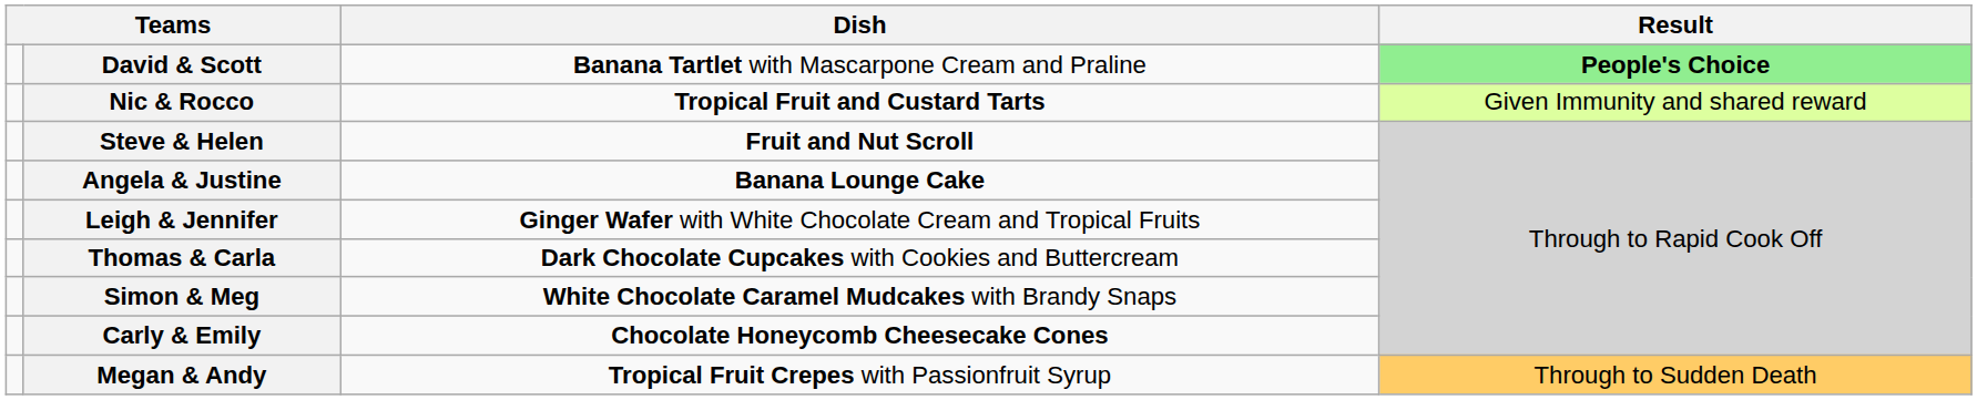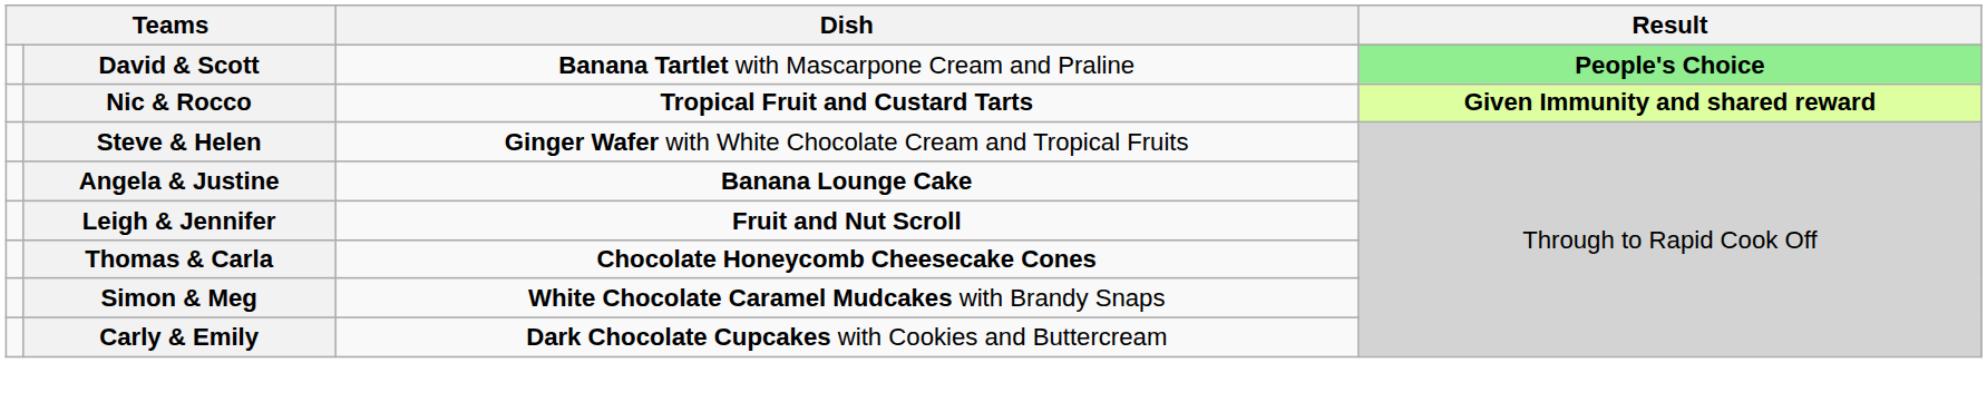 <table class="wikitable plainrowheaders" style="text-align:center; font-size:90%; width:80em; margin:auto;">
 <tr>
 <th colspan=2>Teams</th>
 <th>Dish</th>
 <th>Result</th>
 </tr>
 <tr>
 <td></td>
 <th>David & Scott</th>
 <td><strong>Banana Tartlet</strong> with Mascarpone Cream and Praline</td>
 <td bgcolor=lightgreen><strong>People's Choice</strong></td>
 </tr>
 <tr>
 <td></td>
 <th>Nic & Rocco</th>
 <td><strong>Tropical Fruit and Custard Tarts</strong></td>
-<td bgcolor=#DDFF9F>Given Immunity and shared reward</td>
+<td bgcolor=#DDFF9F><strong>Given Immunity and shared reward</strong></td>
 </tr>
 <tr>
 <td></td>
 <th>Steve & Helen</th>
-<td><strong>Fruit and Nut Scroll</strong></td>
+<td><strong>Ginger Wafer</strong> with White Chocolate Cream and Tropical Fruits</td>
 <td bgcolor=lightgray rowspan=6>Through to Rapid Cook Off</td>
 </tr>
 <tr>
 <td></td>
 <th>Angela & Justine</th>
 <td><strong>Banana Lounge Cake</strong></td>
 </tr>
 <tr>
 <td></td>
 <th>Leigh & Jennifer</th>
-<td><strong>Ginger Wafer</strong> with White Chocolate Cream and Tropical Fruits</td>
+<td><strong>Fruit and Nut Scroll</strong></td>
 </tr>
 <tr>
 <td></td>
 <th>Thomas & Carla</th>
-<td><strong>Dark Chocolate Cupcakes</strong> with Cookies and Buttercream</td>
+<td><strong>Chocolate Honeycomb Cheesecake Cones</strong></td>
 </tr>
 <tr>
 <td></td>
 <th>Simon & Meg</th>
 <td><strong>White Chocolate Caramel Mudcakes</strong> with Brandy Snaps</td>
 </tr>
 <tr>
 <td></td>
 <th>Carly & Emily</th>
-<td><strong>Chocolate Honeycomb Cheesecake Cones</strong></td>
-</tr>
-<tr>
-<td></td>
-<th>Megan & Andy</th>
-<td><strong>Tropical Fruit Crepes</strong> with Passionfruit Syrup</td>
-<td bgcolor=#FFCC66>Through to Sudden Death</td>
+<td><strong>Dark Chocolate Cupcakes</strong> with Cookies and Buttercream</td>
 </tr>
 </table>
